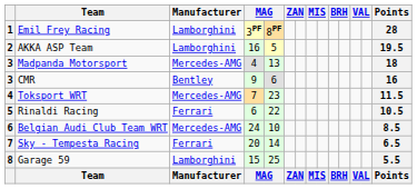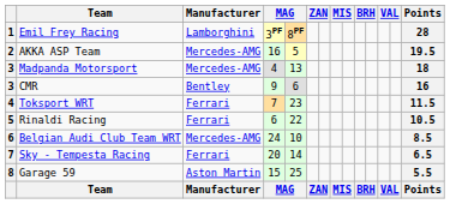 <table class="wikitable" style="font-size:85%; text-align:center;">
 <tr>
 <th></th>
 <th>Team</th>
 <th>Manufacturer</th>
 <th colspan=2><a href='#'>MAG</a><br></th>
 <th colspan=2><a href='#'>ZAN</a><br></th>
 <th colspan=2><a href='#'>MIS</a><br></th>
 <th colspan=2><a href='#'>BRH</a><br></th>
 <th colspan=2><a href='#'>VAL</a><br></th>
 <th>Points</th>
 </tr>
 <tr>
 <th>1</th>
 <td align=left> <a href='#'>Emil Frey Racing</a></td>
 <td align=left><a href='#'>Lamborghini</a></td>
 <td style="background:#ffffbf;">3<sup><strong>PF</strong></sup></td>
 <td style="background:#ffdf9f;">8<sup><strong>PF</strong></sup></td>
 <td></td>
 <td></td>
 <td></td>
 <td></td>
 <td></td>
 <td></td>
 <td></td>
 <td></td>
 <th>28</th>
 </tr>
 <tr>
 <th>2</th>
 <td align=left> AKKA ASP Team</td>
-<td align=left><a href='#'>Lamborghini</a></td>
+<td align=left><a href='#'>Mercedes-AMG</a></td>
 <td style="background:#dfffdf;">16</td>
 <td style="background:#ffffbf;">5</td>
 <td></td>
 <td></td>
 <td></td>
 <td></td>
 <td></td>
 <td></td>
 <td></td>
 <td></td>
 <th>19.5</th>
 </tr>
 <tr>
 <th>3</th>
 <td align=left> <a href='#'>Madpanda Motorsport</a></td>
 <td align=left><a href='#'>Mercedes-AMG</a></td>
 <td style="background:#dfdfdf;">4</td>
 <td style="background:#dfffdf;">13</td>
 <td></td>
 <td></td>
 <td></td>
 <td></td>
 <td></td>
 <td></td>
 <td></td>
 <td></td>
 <th>18</th>
 </tr>
 <tr>
 <th>3</th>
 <td align=left> CMR</td>
 <td align=left><a href='#'>Bentley</a></td>
 <td style="background:#dfffdf;">9</td>
 <td style="background:#dfdfdf;">6</td>
 <td></td>
 <td></td>
 <td></td>
 <td></td>
 <td></td>
 <td></td>
 <td></td>
 <td></td>
 <th>16</th>
 </tr>
 <tr>
 <th>4</th>
 <td align=left> <a href='#'>Toksport WRT</a></td>
-<td align=left><a href='#'>Mercedes-AMG</a></td>
+<td align=left><a href='#'>Ferrari</a></td>
 <td style="background:#ffdf9f;">7</td>
 <td style="background:#dfffdf;">23</td>
 <td></td>
 <td></td>
 <td></td>
 <td></td>
 <td></td>
 <td></td>
 <td></td>
 <td></td>
 <th>11.5</th>
 </tr>
 <tr>
 <th>5</th>
 <td align=left> Rinaldi Racing</td>
 <td align=left><a href='#'>Ferrari</a></td>
 <td style="background:#dfffdf;">6</td>
 <td style="background:#dfffdf;">22</td>
 <td></td>
 <td></td>
 <td></td>
 <td></td>
 <td></td>
 <td></td>
 <td></td>
 <td></td>
 <th>10.5</th>
 </tr>
 <tr>
 <th>6</th>
 <td align=left> <a href='#'>Belgian Audi Club Team WRT</a></td>
 <td align=left><a href='#'>Mercedes-AMG</a></td>
 <td style="background:#dfffdf;">24</td>
 <td style="background:#dfffdf;">10</td>
 <td></td>
 <td></td>
 <td></td>
 <td></td>
 <td></td>
 <td></td>
 <td></td>
 <td></td>
 <th>8.5</th>
 </tr>
 <tr>
 <th>7</th>
 <td align=left> <a href='#'>Sky - Tempesta Racing</a></td>
 <td align=left><a href='#'>Ferrari</a></td>
 <td style="background:#dfffdf;">20</td>
 <td style="background:#dfffdf;">14</td>
 <td></td>
 <td></td>
 <td></td>
 <td></td>
 <td></td>
 <td></td>
 <td></td>
 <td></td>
 <th>6.5</th>
 </tr>
 <tr>
 <th>8</th>
 <td align=left> Garage 59</td>
-<td align=left><a href='#'>Lamborghini</a></td>
+<td align=left><a href='#'>Aston Martin</a></td>
 <td style="background:#dfffdf;">15</td>
 <td style="background:#dfffdf;">25</td>
 <td></td>
 <td></td>
 <td></td>
 <td></td>
 <td></td>
 <td></td>
 <td></td>
 <td></td>
 <th>5.5</th>
 </tr>
 <tr>
 <th></th>
 <th>Team</th>
 <th>Manufacturer</th>
 <th colspan=2><a href='#'>MAG</a><br></th>
 <th colspan=2><a href='#'>ZAN</a><br></th>
 <th colspan=2><a href='#'>MIS</a><br></th>
 <th colspan=2><a href='#'>BRH</a><br></th>
 <th colspan=2><a href='#'>VAL</a><br></th>
 <th>Points</th>
 </tr>
 </table>
